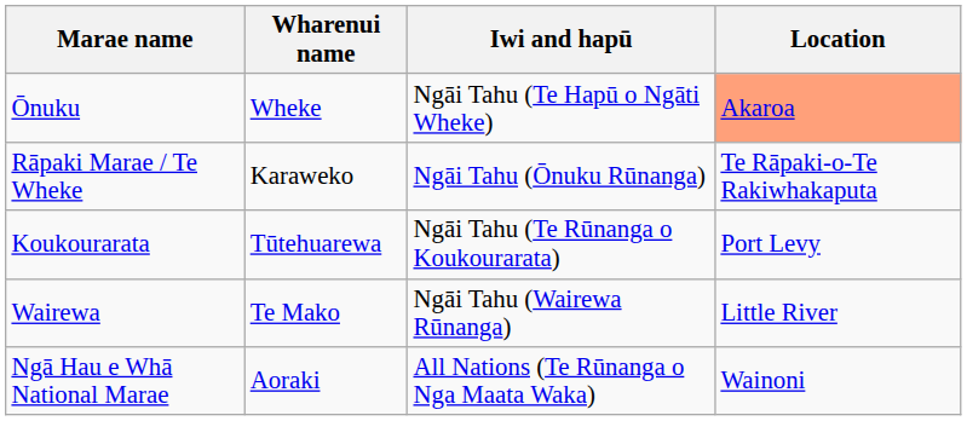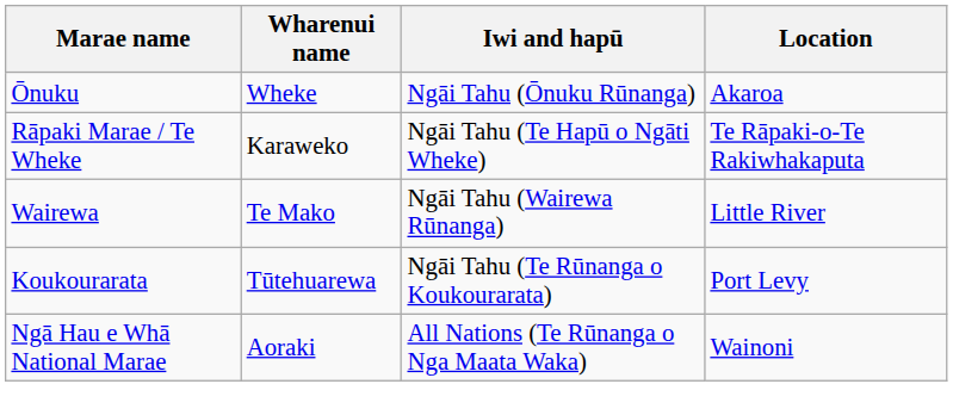 <table class="wikitable sortable">
 <tr>
 <th>Marae name</th>
 <th>Wharenui name</th>
 <th>Iwi and hapū</th>
 <th>Location</th>
 </tr>
 <tr>
 <td><a href='#'>Ōnuku</a></td>
 <td><a href='#'>Wheke</a></td>
-<td>Ngāi Tahu (<a href='#'>Te Hapū o Ngāti Wheke</a>)</td>
-<td style="background: lightsalmon;"><a href='#'>Akaroa</a></td>
+<td><a href='#'>Ngāi Tahu</a> (<a href='#'>Ōnuku Rūnanga</a>)</td>
+<td><a href='#'>Akaroa</a></td>
 </tr>
 <tr>
 <td><a href='#'>Rāpaki Marae / Te Wheke</a></td>
 <td>Karaweko</td>
-<td><a href='#'>Ngāi Tahu</a> (<a href='#'>Ōnuku Rūnanga</a>)</td>
+<td>Ngāi Tahu (<a href='#'>Te Hapū o Ngāti Wheke</a>)</td>
 <td><a href='#'>Te Rāpaki-o-Te Rakiwhakaputa</a></td>
+</tr>
+<tr>
+<td><a href='#'>Wairewa</a></td>
+<td><a href='#'>Te Mako</a></td>
+<td>Ngāi Tahu (<a href='#'>Wairewa Rūnanga</a>)</td>
+<td><a href='#'>Little River</a></td>
 </tr>
 <tr>
 <td><a href='#'>Koukourarata</a></td>
 <td><a href='#'>Tūtehuarewa</a></td>
 <td>Ngāi Tahu (<a href='#'>Te Rūnanga o Koukourarata</a>)</td>
 <td><a href='#'>Port Levy</a></td>
 </tr>
 <tr>
-<td><a href='#'>Wairewa</a></td>
-<td><a href='#'>Te Mako</a></td>
-<td>Ngāi Tahu (<a href='#'>Wairewa Rūnanga</a>)</td>
-<td><a href='#'>Little River</a></td>
-</tr>
-<tr>
 <td><a href='#'>Ngā Hau e Whā National Marae</a></td>
 <td><a href='#'>Aoraki</a></td>
 <td><a href='#'>All Nations</a> (<a href='#'>Te Rūnanga o Nga Maata Waka</a>)</td>
 <td><a href='#'>Wainoni</a></td>
 </tr>
 </table>
